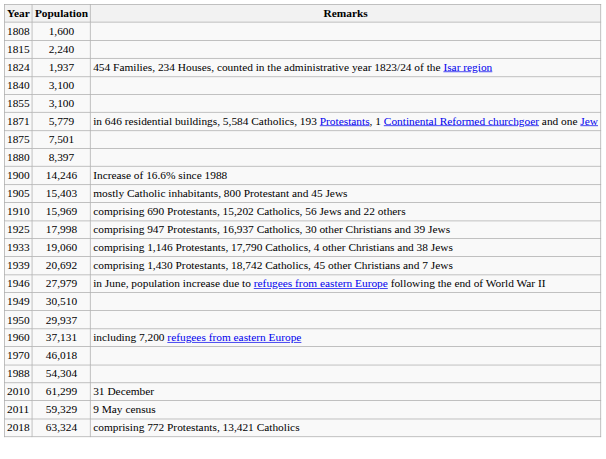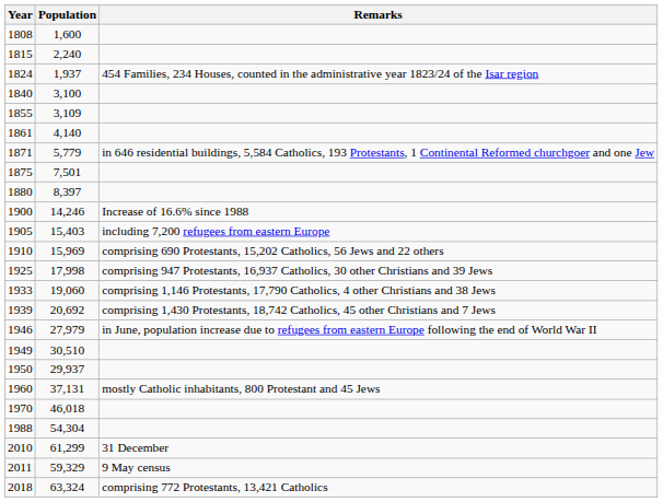 <table class="wikitable">
 <tr class="background colour 6">
 <th>Year</th>
 <th>Population</th>
 <th>Remarks</th>
 </tr>
 <tr>
 <td>1808</td>
 <td style="text-align:center">1,600</td>
 <td></td>
 </tr>
 <tr>
 <td>1815</td>
 <td style="text-align:center">2,240</td>
 <td></td>
 </tr>
 <tr>
 <td>1824</td>
 <td style="text-align:center">1,937</td>
 <td>454 Families, 234 Houses, counted in the administrative year 1823/24 of the <a href='#'>Isar region</a></td>
 </tr>
 <tr>
 <td>1840</td>
 <td style="text-align:center">3,100</td>
 <td></td>
 </tr>
 <tr>
 <td>1855</td>
-<td style="text-align:center">3,100</td>
+<td style="text-align:center">3,109</td>
+<td></td>
+</tr>
+<tr>
+<td>1861</td>
+<td style="text-align:center">4,140</td>
 <td></td>
 </tr>
 <tr>
 <td>1871</td>
 <td style="text-align:center">5,779</td>
 <td>in 646 residential buildings, 5,584 Catholics, 193 <a href='#'>Protestants</a>, 1 <a href='#'>Continental Reformed churchgoer</a> and one <a href='#'>Jew</a></td>
 </tr>
 <tr>
 <td>1875</td>
 <td style="text-align:center">7,501</td>
 <td></td>
 </tr>
 <tr>
 <td>1880</td>
 <td style="text-align:center">8,397</td>
 <td></td>
 </tr>
 <tr>
 <td>1900</td>
 <td style="text-align:center">14,246</td>
 <td>Increase of 16.6% since 1988</td>
 </tr>
 <tr>
 <td>1905</td>
 <td style="text-align:center">15,403</td>
-<td>mostly Catholic inhabitants, 800 Protestant and 45 Jews</td>
+<td>including 7,200 <a href='#'>refugees from eastern Europe</a></td>
 </tr>
 <tr>
 <td>1910</td>
 <td style="text-align:center">15,969</td>
 <td>comprising 690 Protestants, 15,202 Catholics, 56 Jews and 22 others</td>
 </tr>
 <tr>
 <td>1925</td>
 <td style="text-align:center">17,998</td>
 <td>comprising 947 Protestants, 16,937 Catholics, 30 other Christians and 39 Jews</td>
 </tr>
 <tr>
 <td>1933</td>
 <td style="text-align:center">19,060</td>
 <td>comprising 1,146 Protestants, 17,790 Catholics, 4 other Christians and 38 Jews</td>
 </tr>
 <tr>
 <td>1939</td>
 <td style="text-align:center">20,692</td>
 <td>comprising 1,430 Protestants, 18,742 Catholics, 45 other Christians and 7 Jews</td>
 </tr>
 <tr>
 <td>1946</td>
 <td style="text-align:center">27,979</td>
 <td>in June, population increase due to <a href='#'>refugees from eastern Europe</a> following the end of World War II</td>
 </tr>
 <tr>
 <td>1949</td>
 <td style="text-align:center">30,510</td>
 <td></td>
 </tr>
 <tr>
 <td>1950</td>
 <td style="text-align:center">29,937</td>
 <td></td>
 </tr>
 <tr>
 <td>1960</td>
 <td style="text-align:center">37,131</td>
-<td>including 7,200 <a href='#'>refugees from eastern Europe</a></td>
+<td>mostly Catholic inhabitants, 800 Protestant and 45 Jews</td>
 </tr>
 <tr>
 <td>1970</td>
 <td align=center>46,018</td>
 <td></td>
 </tr>
 <tr>
 <td>1988</td>
 <td align=center>54,304</td>
 <td></td>
 </tr>
 <tr>
 <td>2010</td>
 <td align=center>61,299</td>
 <td>31 December</td>
 </tr>
 <tr>
 <td>2011</td>
 <td align=center>59,329</td>
 <td>9 May census</td>
 </tr>
 <tr>
 <td>2018</td>
 <td align=center>63,324</td>
 <td>comprising 772 Protestants, 13,421 Catholics</td>
 </tr>
 </table>
